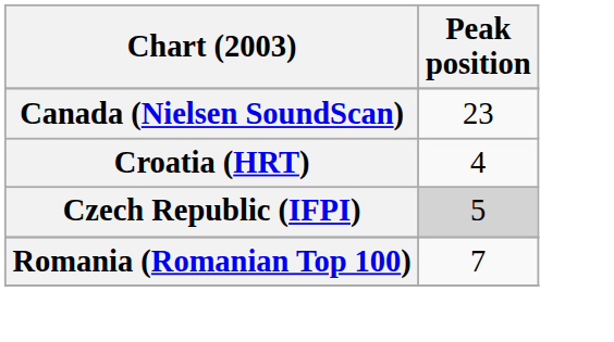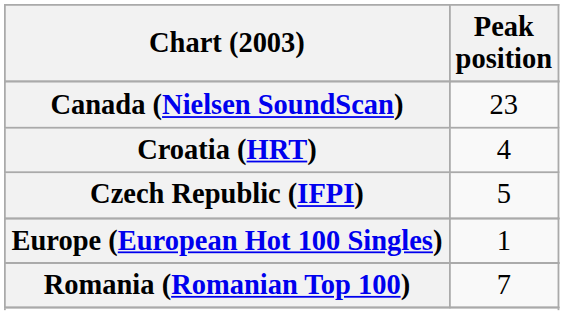 <table class="wikitable sortable plainrowheaders" style="text-align:center">
 <tr>
 <th>Chart (2003)</th>
 <th>Peak<br>position</th>
 </tr>
 <tr>
 </tr>
 <tr>
 </tr>
 <tr>
 </tr>
 <tr>
 </tr>
 <tr>
 <th scope="row">Canada (<a href='#'>Nielsen SoundScan</a>)</th>
 <td>23</td>
 </tr>
 <tr>
 <th scope=row>Croatia (<a href='#'>HRT</a>)</th>
 <td>4</td>
 </tr>
 <tr>
 <th scope="row">Czech Republic (<a href='#'>IFPI</a>)</th>
-<td style="background: lightgrey;">5</td>
+<td>5</td>
 </tr>
 <tr>
+</tr>
+<tr>
+<th scope="row">Europe (<a href='#'>European Hot 100 Singles</a>)</th>
+<td>1</td>
 </tr>
 <tr>
 </tr>
 <tr>
 </tr>
 <tr>
 </tr>
 <tr>
 </tr>
 <tr>
 </tr>
 <tr>
 </tr>
 <tr>
 </tr>
 <tr>
 </tr>
 <tr>
 </tr>
 <tr>
 </tr>
 <tr>
 <th scope="row">Romania (<a href='#'>Romanian Top 100</a>)</th>
 <td>7</td>
 </tr>
 <tr>
 </tr>
 <tr>
 </tr>
 <tr>
 </tr>
 <tr>
 </tr>
 <tr>
 </tr>
 <tr>
 </tr>
 <tr>
 </tr>
 <tr>
 </tr>
 <tr>
 </tr>
 <tr>
 </tr>
 <tr>
 </tr>
 </table>
